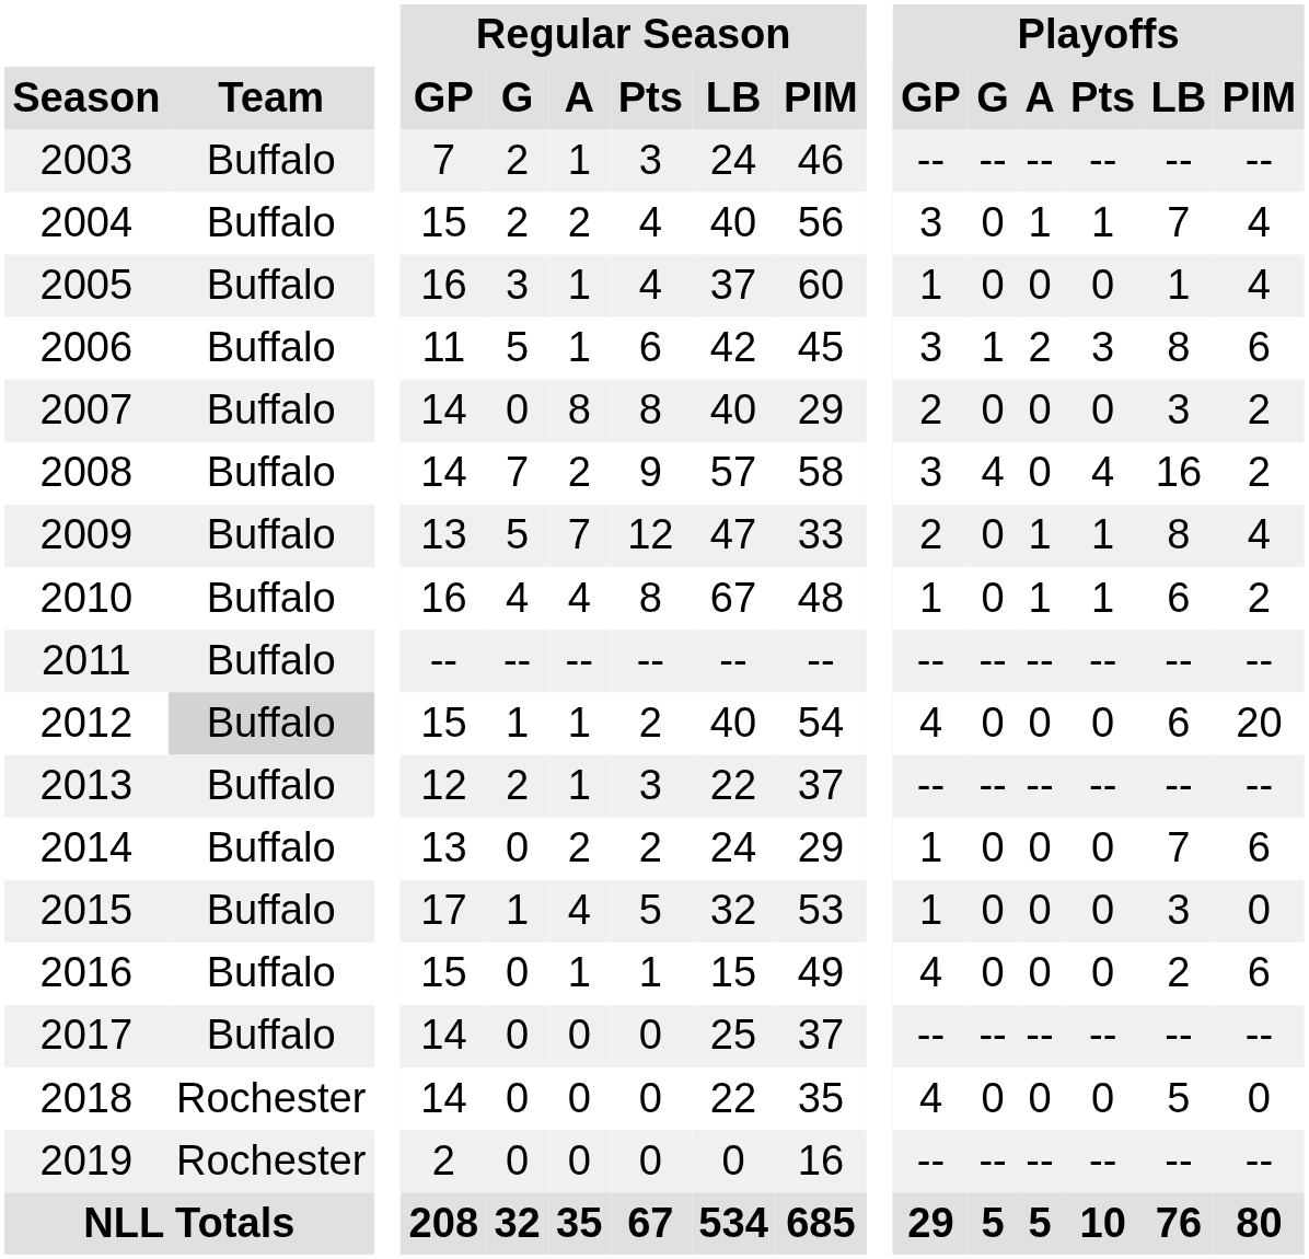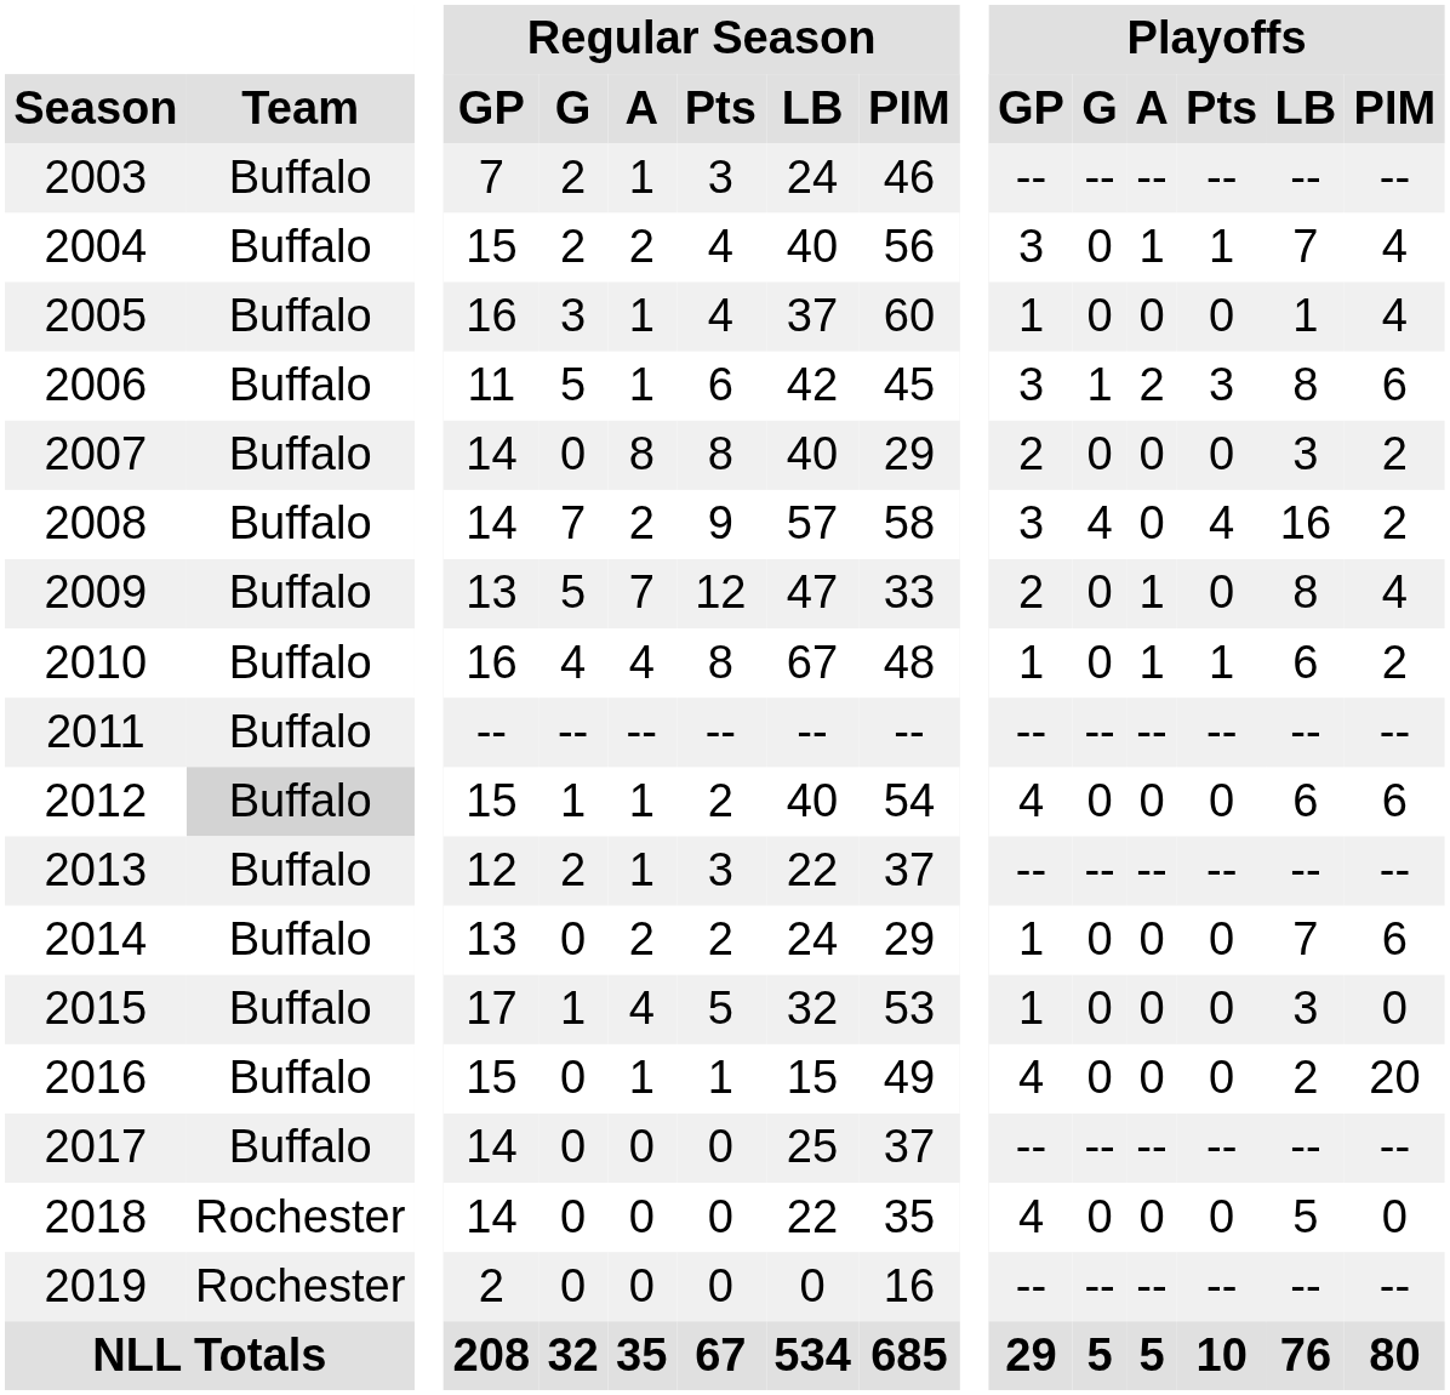 <table BORDER="0" CELLPADDING="3" CELLSPACING="0">
 <tr ALIGN="center" bgcolor="#e0e0e0">
 <th colspan="2" bgcolor="#ffffff"> </th>
 <th rowspan="104" bgcolor="#ffffff"> </th>
 <th colspan="6">Regular Season</th>
 <th rowspan="104" bgcolor="#ffffff"> </th>
 <th colspan="6">Playoffs</th>
 </tr>
 <tr ALIGN="center" bgcolor="#e0e0e0">
 <th>Season</th>
 <th>Team</th>
 <th>GP</th>
 <th>G</th>
 <th>A</th>
 <th>Pts</th>
 <th>LB</th>
 <th>PIM</th>
 <th>GP</th>
 <th>G</th>
 <th>A</th>
 <th>Pts</th>
 <th>LB</th>
 <th>PIM</th>
 </tr>
 <tr ALIGN="center" bgcolor="#f0f0f0">
 <td>2003</td>
 <td>Buffalo</td>
 <td>7</td>
 <td>2</td>
 <td>1</td>
 <td>3</td>
 <td>24</td>
 <td>46</td>
 <td>--</td>
 <td>--</td>
 <td>--</td>
 <td>--</td>
 <td>--</td>
 <td>--</td>
 </tr>
 <tr ALIGN="center">
 <td>2004</td>
 <td>Buffalo</td>
 <td>15</td>
 <td>2</td>
 <td>2</td>
 <td>4</td>
 <td>40</td>
 <td>56</td>
 <td>3</td>
 <td>0</td>
 <td>1</td>
 <td>1</td>
 <td>7</td>
 <td>4</td>
 </tr>
 <tr ALIGN="center" bgcolor="#f0f0f0">
 <td>2005</td>
 <td>Buffalo</td>
 <td>16</td>
 <td>3</td>
 <td>1</td>
 <td>4</td>
 <td>37</td>
 <td>60</td>
 <td>1</td>
 <td>0</td>
 <td>0</td>
 <td>0</td>
 <td>1</td>
 <td>4</td>
 </tr>
 <tr ALIGN="center">
 <td>2006</td>
 <td>Buffalo</td>
 <td>11</td>
 <td>5</td>
 <td>1</td>
 <td>6</td>
 <td>42</td>
 <td>45</td>
 <td>3</td>
 <td>1</td>
 <td>2</td>
 <td>3</td>
 <td>8</td>
 <td>6</td>
 </tr>
 <tr ALIGN="center" bgcolor="#f0f0f0">
 <td>2007</td>
 <td>Buffalo</td>
 <td>14</td>
 <td>0</td>
 <td>8</td>
 <td>8</td>
 <td>40</td>
 <td>29</td>
 <td>2</td>
 <td>0</td>
 <td>0</td>
 <td>0</td>
 <td>3</td>
 <td>2</td>
 </tr>
 <tr ALIGN="center">
 <td>2008</td>
 <td>Buffalo</td>
 <td>14</td>
 <td>7</td>
 <td>2</td>
 <td>9</td>
 <td>57</td>
 <td>58</td>
 <td>3</td>
 <td>4</td>
 <td>0</td>
 <td>4</td>
 <td>16</td>
 <td>2</td>
 </tr>
 <tr ALIGN="center" bgcolor="#f0f0f0">
 <td>2009</td>
 <td>Buffalo</td>
 <td>13</td>
 <td>5</td>
 <td>7</td>
 <td>12</td>
 <td>47</td>
 <td>33</td>
 <td>2</td>
 <td>0</td>
 <td>1</td>
-<td>1</td>
+<td>0</td>
 <td>8</td>
 <td>4</td>
 </tr>
 <tr ALIGN="center">
 <td>2010</td>
 <td>Buffalo</td>
 <td>16</td>
 <td>4</td>
 <td>4</td>
 <td>8</td>
 <td>67</td>
 <td>48</td>
 <td>1</td>
 <td>0</td>
 <td>1</td>
 <td>1</td>
 <td>6</td>
 <td>2</td>
 </tr>
 <tr ALIGN="center" bgcolor="#f0f0f0">
 <td>2011</td>
 <td>Buffalo</td>
 <td>--</td>
 <td>--</td>
 <td>--</td>
 <td>--</td>
 <td>--</td>
 <td>--</td>
 <td>--</td>
 <td>--</td>
 <td>--</td>
 <td>--</td>
 <td>--</td>
 <td>--</td>
 </tr>
 <tr ALIGN="center">
 <td>2012</td>
 <td style="background: lightgrey;">Buffalo</td>
 <td>15</td>
 <td>1</td>
 <td>1</td>
 <td>2</td>
 <td>40</td>
 <td>54</td>
 <td>4</td>
 <td>0</td>
 <td>0</td>
 <td>0</td>
 <td>6</td>
-<td>20</td>
+<td>6</td>
 </tr>
 <tr ALIGN="center" bgcolor="#f0f0f0">
 <td>2013</td>
 <td>Buffalo</td>
 <td>12</td>
 <td>2</td>
 <td>1</td>
 <td>3</td>
 <td>22</td>
 <td>37</td>
 <td>--</td>
 <td>--</td>
 <td>--</td>
 <td>--</td>
 <td>--</td>
 <td>--</td>
 </tr>
 <tr ALIGN="center">
 <td>2014</td>
 <td>Buffalo</td>
 <td>13</td>
 <td>0</td>
 <td>2</td>
 <td>2</td>
 <td>24</td>
 <td>29</td>
 <td>1</td>
 <td>0</td>
 <td>0</td>
 <td>0</td>
 <td>7</td>
 <td>6</td>
 </tr>
 <tr ALIGN=center bgcolor="#f0f0f0">
 <td>2015</td>
 <td>Buffalo</td>
 <td>17</td>
 <td>1</td>
 <td>4</td>
 <td>5</td>
 <td>32</td>
 <td>53</td>
 <td>1</td>
 <td>0</td>
 <td>0</td>
 <td>0</td>
 <td>3</td>
 <td>0</td>
 </tr>
 <tr ALIGN=center>
 <td>2016</td>
 <td>Buffalo</td>
 <td>15</td>
 <td>0</td>
 <td>1</td>
 <td>1</td>
 <td>15</td>
 <td>49</td>
 <td>4</td>
 <td>0</td>
 <td>0</td>
 <td>0</td>
 <td>2</td>
-<td>6</td>
+<td>20</td>
 </tr>
 <tr ALIGN=center bgcolor="#f0f0f0">
 <td>2017</td>
 <td>Buffalo</td>
 <td>14</td>
 <td>0</td>
 <td>0</td>
 <td>0</td>
 <td>25</td>
 <td>37</td>
 <td>--</td>
 <td>--</td>
 <td>--</td>
 <td>--</td>
 <td>--</td>
 <td>--</td>
 </tr>
 <tr ALIGN=center>
 <td>2018</td>
 <td>Rochester</td>
 <td>14</td>
 <td>0</td>
 <td>0</td>
 <td>0</td>
 <td>22</td>
 <td>35</td>
 <td>4</td>
 <td>0</td>
 <td>0</td>
 <td>0</td>
 <td>5</td>
 <td>0</td>
 </tr>
 <tr ALIGN=center bgcolor="#f0f0f0">
 <td>2019</td>
 <td>Rochester</td>
 <td>2</td>
 <td>0</td>
 <td>0</td>
 <td>0</td>
 <td>0</td>
 <td>16</td>
 <td>--</td>
 <td>--</td>
 <td>--</td>
 <td>--</td>
 <td>--</td>
 <td>--</td>
 </tr>
 <tr align="center" bgcolor="#e0e0e0">
 <th colspan="2">NLL Totals</th>
 <th>208</th>
 <th>32</th>
 <th>35</th>
 <th>67</th>
 <th>534</th>
 <th>685</th>
 <th>29</th>
 <th>5</th>
 <th>5</th>
 <th>10</th>
 <th>76</th>
 <th>80</th>
 </tr>
 </table>
